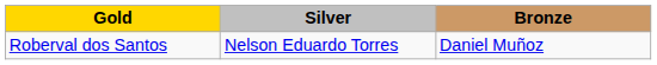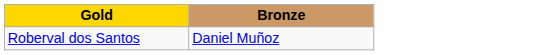 <table class="wikitable" style="text-align:left">
 <tr align="center">
 <td width=200 bgcolor=gold><strong>Gold</strong></td>
-<td width=200 bgcolor=silver><strong>Silver</strong></td>
 <td width=200 bgcolor=CC9966><strong>Bronze</strong></td>
 </tr>
 <tr>
 <td><a href='#'>Roberval dos Santos</a><br><em></em></td>
-<td><a href='#'>Nelson Eduardo Torres</a><br><em></em></td>
 <td><a href='#'>Daniel Muñoz</a><br><em></em></td>
 </tr>
 </table>
